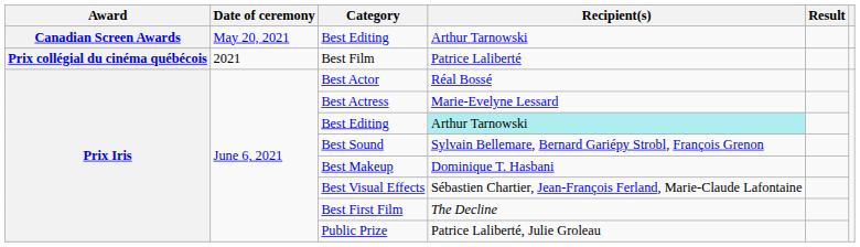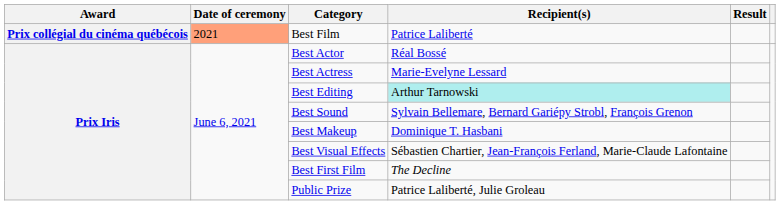 <table class="wikitable plainrowheaders sortable">
 <tr>
 <th scope="col">Award</th>
 <th scope="col">Date of ceremony</th>
 <th scope="col">Category</th>
 <th scope="col">Recipient(s)</th>
 <th scope="col">Result</th>
 <th scope="col" class="unsortable"></th>
 </tr>
 <tr>
-<th scope="row" rowspan=1><a href='#'>Canadian Screen Awards</a></th>
-<td rowspan="1"><a href='#'>May 20, 2021</a></td>
-<td><a href='#'>Best Editing</a></td>
-<td><a href='#'>Arthur Tarnowski</a></td>
-<td></td>
-<td rowspan=1></td>
-</tr>
-<tr>
 <th scope="row" rowspan=1><a href='#'>Prix collégial du cinéma québécois</a></th>
-<td>2021</td>
+<td style="background: lightsalmon;">2021</td>
 <td>Best Film</td>
 <td><a href='#'>Patrice Laliberté</a></td>
 <td></td>
 <td></td>
 </tr>
 <tr>
 <th scope="row" rowspan=8><a href='#'>Prix Iris</a></th>
 <td rowspan="8"><a href='#'>June 6, 2021</a></td>
 <td><a href='#'>Best Actor</a></td>
 <td><a href='#'>Réal Bossé</a></td>
 <td></td>
 <td rowspan=8></td>
 </tr>
 <tr>
 <td><a href='#'>Best Actress</a></td>
 <td><a href='#'>Marie-Evelyne Lessard</a></td>
 <td></td>
 </tr>
 <tr>
 <td><a href='#'>Best Editing</a></td>
 <td style="background: paleturquoise;">Arthur Tarnowski</td>
 <td></td>
 </tr>
 <tr>
 <td><a href='#'>Best Sound</a></td>
 <td><a href='#'>Sylvain Bellemare</a>, <a href='#'>Bernard Gariépy Strobl</a>, <a href='#'>François Grenon</a></td>
 <td></td>
 </tr>
 <tr>
 <td><a href='#'>Best Makeup</a></td>
 <td><a href='#'>Dominique T. Hasbani</a></td>
 <td></td>
 </tr>
 <tr>
 <td><a href='#'>Best Visual Effects</a></td>
 <td>Sébastien Chartier, <a href='#'>Jean-François Ferland</a>, Marie-Claude Lafontaine</td>
 <td></td>
 </tr>
 <tr>
 <td><a href='#'>Best First Film</a></td>
 <td><em>The Decline</em></td>
 <td></td>
 </tr>
 <tr>
 <td><a href='#'>Public Prize</a></td>
 <td>Patrice Laliberté, Julie Groleau</td>
 <td></td>
 </tr>
 </table>
